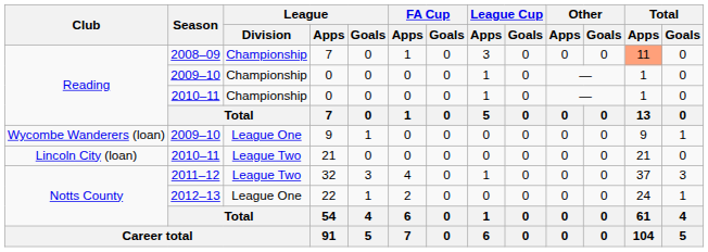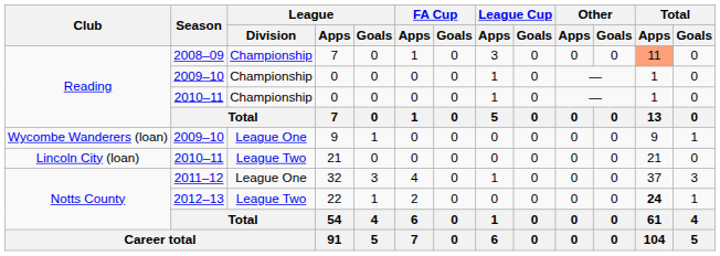 <table class="wikitable" style="text-align: center;">
 <tr>
 <th rowspan=2>Club</th>
 <th rowspan=2>Season</th>
 <th colspan=3>League</th>
 <th colspan=2><a href='#'>FA Cup</a></th>
 <th colspan=2><a href='#'>League Cup</a></th>
 <th colspan=2>Other</th>
 <th colspan=3>Total</th>
 </tr>
 <tr>
 <th>Division</th>
 <th>Apps</th>
 <th>Goals</th>
 <th>Apps</th>
 <th>Goals</th>
 <th>Apps</th>
 <th>Goals</th>
 <th>Apps</th>
 <th>Goals</th>
 <th>Apps</th>
 <th>Goals</th>
 </tr>
 <tr>
 <td rowspan=4><a href='#'>Reading</a></td>
 <td><a href='#'>2008–09</a></td>
 <td><a href='#'>Championship</a></td>
 <td>7</td>
 <td>0</td>
 <td>1</td>
 <td>0</td>
 <td>3</td>
 <td>0</td>
 <td>0</td>
 <td>0</td>
 <td style="background: lightsalmon;">11</td>
 <td>0</td>
 </tr>
 <tr>
 <td><a href='#'>2009–10</a></td>
 <td>Championship</td>
 <td>0</td>
 <td>0</td>
 <td>0</td>
 <td>0</td>
 <td>1</td>
 <td>0</td>
 <td colspan=2>—</td>
 <td>1</td>
 <td>0</td>
 </tr>
 <tr>
 <td><a href='#'>2010–11</a></td>
 <td>Championship</td>
 <td>0</td>
 <td>0</td>
 <td>0</td>
 <td>0</td>
 <td>1</td>
 <td>0</td>
 <td colspan=2>—</td>
 <td>1</td>
 <td>0</td>
 </tr>
 <tr>
 <th colspan=2>Total</th>
 <th>7</th>
 <th>0</th>
 <th>1</th>
 <th>0</th>
 <th>5</th>
 <th>0</th>
 <th>0</th>
 <th>0</th>
 <th>13</th>
 <th>0</th>
 </tr>
 <tr>
 <td><a href='#'>Wycombe Wanderers</a> (loan)</td>
 <td><a href='#'>2009–10</a></td>
 <td><a href='#'>League One</a></td>
 <td>9</td>
 <td>1</td>
 <td>0</td>
 <td>0</td>
 <td>0</td>
 <td>0</td>
 <td>0</td>
 <td>0</td>
 <td>9</td>
 <td>1</td>
 </tr>
 <tr>
 <td><a href='#'>Lincoln City</a> (loan)</td>
 <td><a href='#'>2010–11</a></td>
 <td><a href='#'>League Two</a></td>
 <td>21</td>
 <td>0</td>
 <td>0</td>
 <td>0</td>
 <td>0</td>
 <td>0</td>
 <td>0</td>
 <td>0</td>
 <td>21</td>
 <td>0</td>
 </tr>
 <tr>
 <td rowspan=3><a href='#'>Notts County</a></td>
 <td><a href='#'>2011–12</a></td>
-<td><a href='#'>League Two</a></td>
+<td>League One</td>
 <td>32</td>
 <td>3</td>
 <td>4</td>
 <td>0</td>
 <td>1</td>
 <td>0</td>
 <td>0</td>
 <td>0</td>
 <td>37</td>
 <td>3</td>
 </tr>
 <tr>
 <td><a href='#'>2012–13</a></td>
-<td>League One</td>
+<td><a href='#'>League Two</a></td>
 <td>22</td>
 <td>1</td>
 <td>2</td>
 <td>0</td>
 <td>0</td>
 <td>0</td>
 <td>0</td>
 <td>0</td>
-<td>24</td>
+<td><strong>24</strong></td>
 <td>1</td>
 </tr>
 <tr>
 <th colspan=2>Total</th>
 <th>54</th>
 <th>4</th>
 <th>6</th>
 <th>0</th>
 <th>1</th>
 <th>0</th>
 <th>0</th>
 <th>0</th>
 <th>61</th>
 <th>4</th>
 </tr>
 <tr>
 <th colspan=3>Career total</th>
 <th>91</th>
 <th>5</th>
 <th>7</th>
 <th>0</th>
 <th>6</th>
 <th>0</th>
 <th>0</th>
 <th>0</th>
 <th>104</th>
 <th>5</th>
 </tr>
 </table>
